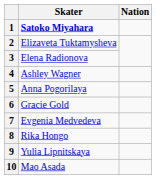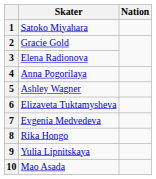 <table class="wikitable sortable" style="text-align:left">
 <tr>
 <th scope="col"></th>
 <th scope="col">Skater</th>
 <th scope="col">Nation</th>
 </tr>
 <tr>
 <th scope="row">1</th>
-<td><strong><a href='#'>Satoko Miyahara</a></strong></td>
+<td><a href='#'>Satoko Miyahara</a></td>
 <td></td>
 </tr>
 <tr>
 <th scope="row">2</th>
-<td><a href='#'>Elizaveta Tuktamysheva</a></td>
+<td><a href='#'>Gracie Gold</a></td>
 <td rowspan="2"></td>
 </tr>
 <tr>
 <th scope="row">3</th>
 <td><a href='#'>Elena Radionova</a></td>
 </tr>
 <tr>
 <th scope="row">4</th>
+<td><a href='#'>Anna Pogorilaya</a></td>
+<td></td>
+</tr>
+<tr>
+<th scope="row">5</th>
 <td><a href='#'>Ashley Wagner</a></td>
 <td></td>
 </tr>
 <tr>
-<th scope="row">5</th>
-<td><a href='#'>Anna Pogorilaya</a></td>
-<td></td>
-</tr>
-<tr>
 <th scope="row">6</th>
-<td><a href='#'>Gracie Gold</a></td>
+<td><a href='#'>Elizaveta Tuktamysheva</a></td>
 <td></td>
 </tr>
 <tr>
 <th scope="row">7</th>
 <td><a href='#'>Evgenia Medvedeva</a></td>
 <td></td>
 </tr>
 <tr>
 <th scope="row">8</th>
 <td><a href='#'>Rika Hongo</a></td>
 <td></td>
 </tr>
 <tr>
 <th scope="row">9</th>
 <td><a href='#'>Yulia Lipnitskaya</a></td>
 <td></td>
 </tr>
 <tr>
 <th scope="row">10</th>
 <td><a href='#'>Mao Asada</a></td>
 <td></td>
 </tr>
 </table>
